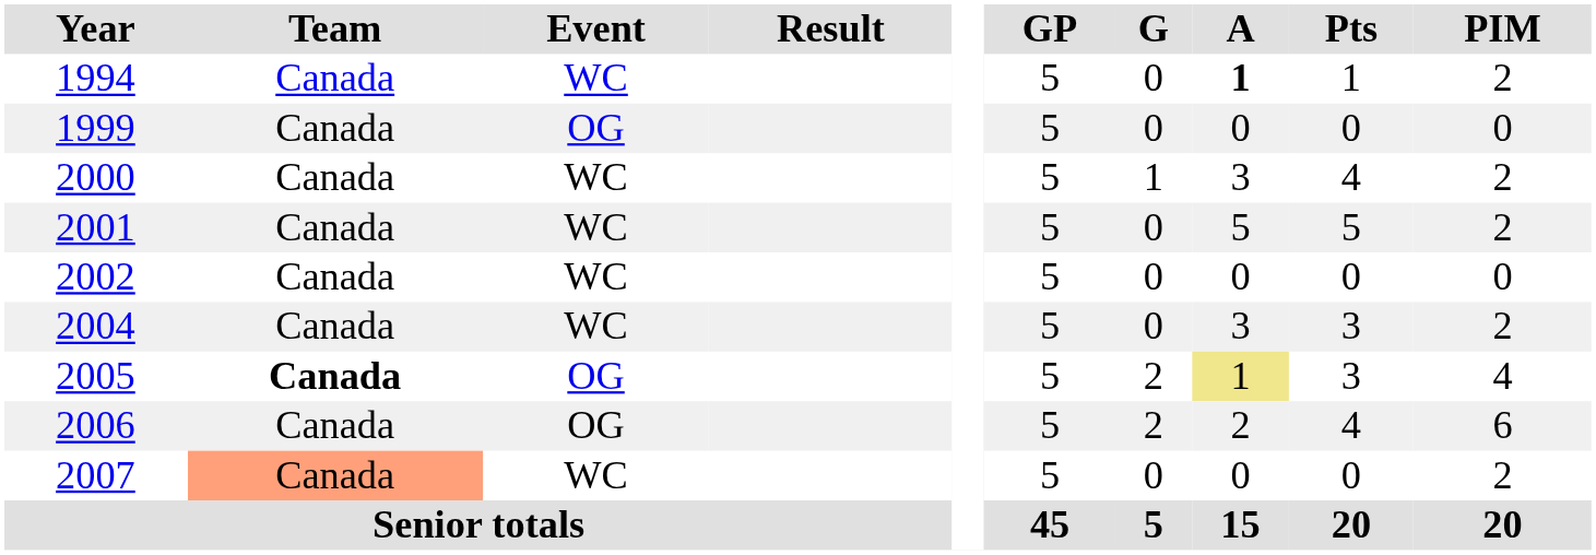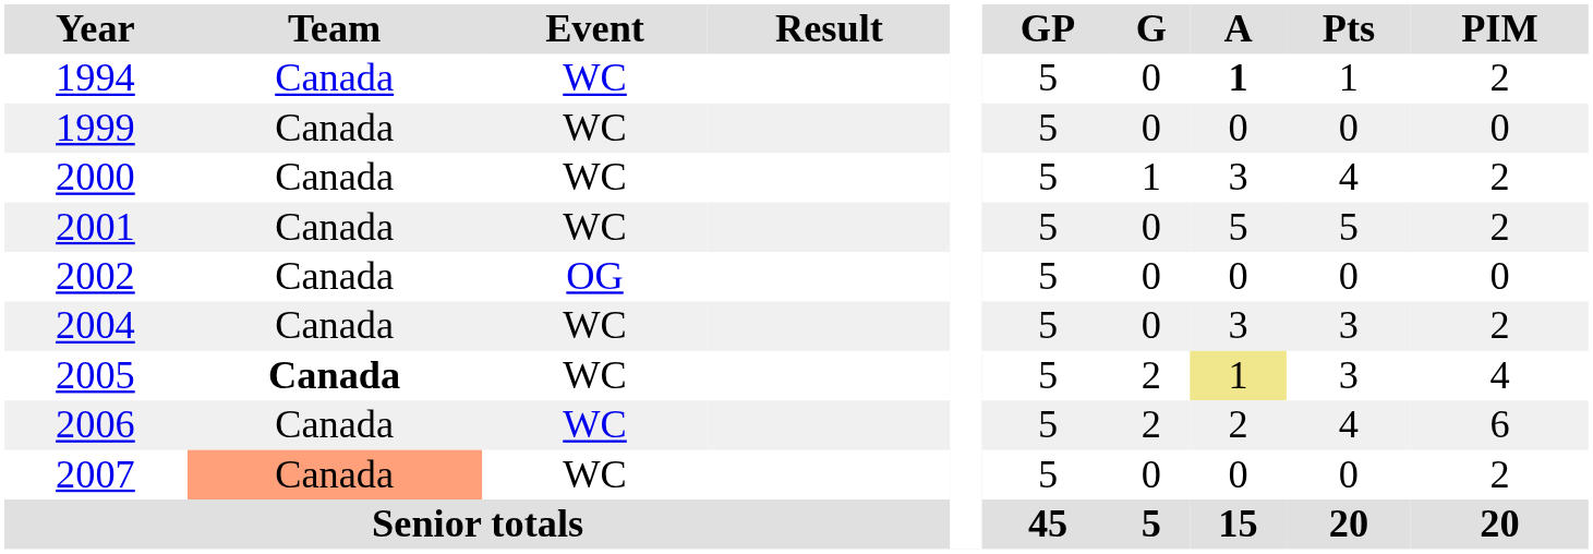 <table border="0" cellpadding="1" cellspacing="0" style="text-align:center; width:40em">
 <tr ALIGN="centre" bgcolor="#e0e0e0">
 <th>Year</th>
 <th>Team</th>
 <th>Event</th>
 <th>Result</th>
 <th rowspan="99" bgcolor="#ffffff"> </th>
 <th>GP</th>
 <th>G</th>
 <th>A</th>
 <th>Pts</th>
 <th>PIM</th>
 </tr>
 <tr>
 <td><a href='#'>1994</a></td>
 <td><a href='#'>Canada</a></td>
 <td><a href='#'>WC</a></td>
 <td></td>
 <td>5</td>
 <td>0</td>
 <td><strong>1</strong></td>
 <td>1</td>
 <td>2</td>
 </tr>
 <tr style="background:#f0f0f0;">
 <td><a href='#'>1999</a></td>
 <td>Canada</td>
-<td><a href='#'>OG</a></td>
+<td>WC</td>
 <td></td>
 <td>5</td>
 <td>0</td>
 <td>0</td>
 <td>0</td>
 <td>0</td>
 </tr>
 <tr>
 <td><a href='#'>2000</a></td>
 <td>Canada</td>
 <td>WC</td>
 <td></td>
 <td>5</td>
 <td>1</td>
 <td>3</td>
 <td>4</td>
 <td>2</td>
 </tr>
 <tr style="background:#f0f0f0;">
 <td><a href='#'>2001</a></td>
 <td>Canada</td>
 <td>WC</td>
 <td></td>
 <td>5</td>
 <td>0</td>
 <td>5</td>
 <td>5</td>
 <td>2</td>
 </tr>
 <tr>
 <td><a href='#'>2002</a></td>
 <td>Canada</td>
-<td>WC</td>
+<td><a href='#'>OG</a></td>
 <td></td>
 <td>5</td>
 <td>0</td>
 <td>0</td>
 <td>0</td>
 <td>0</td>
 </tr>
 <tr style="background:#f0f0f0;">
 <td><a href='#'>2004</a></td>
 <td>Canada</td>
 <td>WC</td>
 <td></td>
 <td>5</td>
 <td>0</td>
 <td>3</td>
 <td>3</td>
 <td>2</td>
 </tr>
 <tr>
 <td><a href='#'>2005</a></td>
 <td><strong>Canada</strong></td>
-<td><a href='#'>OG</a></td>
+<td>WC</td>
 <td></td>
 <td>5</td>
 <td>2</td>
 <td style="background: khaki;">1</td>
 <td>3</td>
 <td>4</td>
 </tr>
 <tr style="background:#f0f0f0;">
 <td><a href='#'>2006</a></td>
 <td>Canada</td>
-<td>OG</td>
+<td><a href='#'>WC</a></td>
 <td></td>
 <td>5</td>
 <td>2</td>
 <td>2</td>
 <td>4</td>
 <td>6</td>
 </tr>
 <tr>
 <td><a href='#'>2007</a></td>
 <td style="background: lightsalmon;">Canada</td>
 <td>WC</td>
 <td></td>
 <td>5</td>
 <td>0</td>
 <td>0</td>
 <td>0</td>
 <td>2</td>
 </tr>
 <tr style="background:#e0e0e0;">
 <th colspan=4>Senior totals</th>
 <th>45</th>
 <th>5</th>
 <th>15</th>
 <th>20</th>
 <th>20</th>
 </tr>
 </table>
